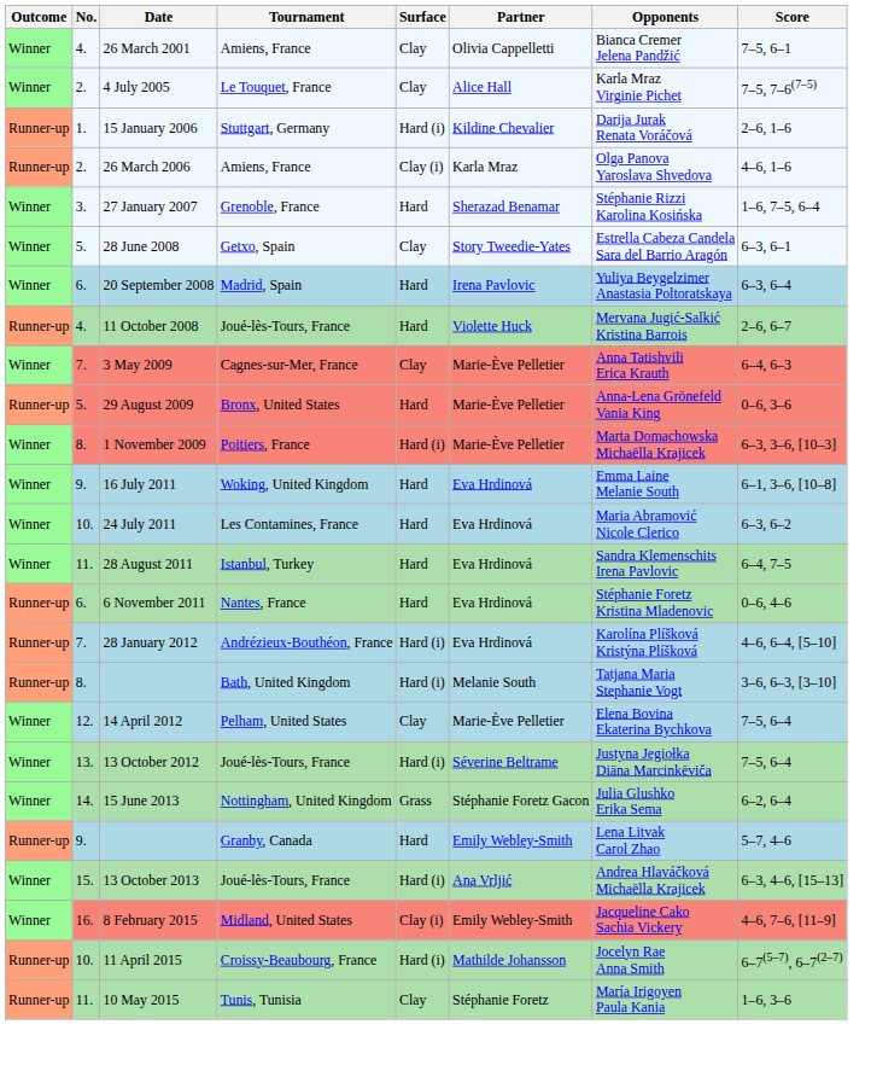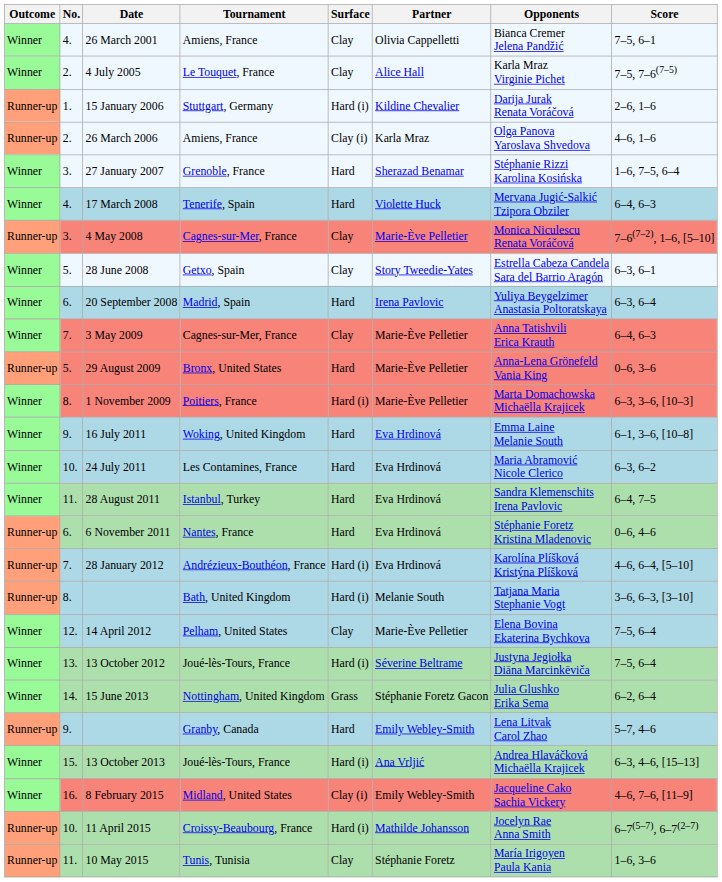 <table class="sortable wikitable" style="font-size:97%;">
 <tr>
 <th>Outcome</th>
 <th>No.</th>
 <th>Date</th>
 <th>Tournament</th>
 <th>Surface</th>
 <th>Partner</th>
 <th>Opponents</th>
 <th>Score</th>
 </tr>
 <tr style="background:#f0f8ff;">
 <td style="background:#98fb98;">Winner</td>
 <td>4.</td>
 <td>26 March 2001</td>
 <td>Amiens, France</td>
 <td>Clay</td>
 <td> Olivia Cappelletti</td>
 <td> Bianca Cremer <br>  <a href='#'>Jelena Pandžić</a></td>
 <td>7–5, 6–1</td>
 </tr>
 <tr style="background:#f0f8ff;">
 <td style="background:#98fb98;">Winner</td>
 <td>2.</td>
 <td>4 July 2005</td>
 <td><a href='#'>Le Touquet</a>, France</td>
 <td>Clay</td>
 <td> <a href='#'>Alice Hall</a></td>
 <td> Karla Mraz <br>  <a href='#'>Virginie Pichet</a></td>
 <td>7–5, 7–6<sup>(7–5)</sup></td>
 </tr>
 <tr style="background:#f0f8ff;">
 <td style="background:#ffa07a;">Runner-up</td>
 <td>1.</td>
 <td>15 January 2006</td>
 <td><a href='#'>Stuttgart</a>, Germany</td>
 <td>Hard (i)</td>
 <td> <a href='#'>Kildine Chevalier</a></td>
 <td> <a href='#'>Darija Jurak</a> <br>  <a href='#'>Renata Voráčová</a></td>
 <td>2–6, 1–6</td>
 </tr>
 <tr style="background:#f0f8ff;">
 <td style="background:#ffa07a;">Runner-up</td>
 <td>2.</td>
 <td>26 March 2006</td>
 <td>Amiens, France</td>
 <td>Clay (i)</td>
 <td> Karla Mraz</td>
 <td> <a href='#'>Olga Panova</a> <br>  <a href='#'>Yaroslava Shvedova</a></td>
 <td>4–6, 1–6</td>
 </tr>
 <tr style="background:#f0f8ff;">
 <td style="background:#98fb98;">Winner</td>
 <td>3.</td>
 <td>27 January 2007</td>
 <td><a href='#'>Grenoble</a>, France</td>
 <td>Hard</td>
 <td> <a href='#'>Sherazad Benamar</a></td>
 <td> <a href='#'>Stéphanie Rizzi</a> <br>  <a href='#'>Karolina Kosińska</a></td>
 <td>1–6, 7–5, 6–4</td>
 </tr>
+<tr style="background:lightblue;">
+<td style="background:#98fb98;">Winner</td>
+<td>4.</td>
+<td>17 March 2008</td>
+<td><a href='#'>Tenerife</a>, Spain</td>
+<td>Hard</td>
+<td> <a href='#'>Violette Huck</a></td>
+<td> <a href='#'>Mervana Jugić-Salkić</a> <br>  <a href='#'>Tzipora Obziler</a></td>
+<td>6–4, 6–3</td>
+</tr>
+<tr style="background:#f88379;">
+<td style="background:#ffa07a;">Runner-up</td>
+<td>3.</td>
+<td>4 May 2008</td>
+<td><a href='#'>Cagnes-sur-Mer</a>, France</td>
+<td>Clay</td>
+<td> <a href='#'>Marie-Ève Pelletier</a></td>
+<td> <a href='#'>Monica Niculescu</a> <br>  <a href='#'>Renata Voráčová</a></td>
+<td>7–6<sup>(7–2)</sup>, 1–6, [5–10]</td>
+</tr>
 <tr style="background:#f0f8ff;">
 <td style="background:#98fb98;">Winner</td>
 <td>5.</td>
 <td>28 June 2008</td>
 <td><a href='#'>Getxo</a>, Spain</td>
 <td>Clay</td>
 <td> <a href='#'>Story Tweedie-Yates</a></td>
 <td> <a href='#'>Estrella Cabeza Candela</a> <br>  <a href='#'>Sara del Barrio Aragón</a></td>
 <td>6–3, 6–1</td>
 </tr>
 <tr style="background:lightblue;">
 <td style="background:#98fb98;">Winner</td>
 <td>6.</td>
 <td>20 September 2008</td>
 <td><a href='#'>Madrid</a>, Spain</td>
 <td>Hard</td>
 <td> <a href='#'>Irena Pavlovic</a></td>
 <td> <a href='#'>Yuliya Beygelzimer</a> <br>  <a href='#'>Anastasia Poltoratskaya</a></td>
 <td>6–3, 6–4</td>
-</tr>
-<tr style="background:#addfad;">
-<td style="background:#ffa07a;">Runner-up</td>
-<td>4.</td>
-<td>11 October 2008</td>
-<td>Joué-lès-Tours, France</td>
-<td>Hard</td>
-<td> <a href='#'>Violette Huck</a></td>
-<td> <a href='#'>Mervana Jugić-Salkić</a> <br>  <a href='#'>Kristina Barrois</a></td>
-<td>2–6, 6–7</td>
 </tr>
 <tr style="background:#f88379;">
 <td style="background:#98fb98;">Winner</td>
 <td>7.</td>
 <td>3 May 2009</td>
 <td>Cagnes-sur-Mer, France</td>
 <td>Clay</td>
 <td> Marie-Ève Pelletier</td>
 <td> <a href='#'>Anna Tatishvili</a> <br>  <a href='#'>Erica Krauth</a></td>
 <td>6–4, 6–3</td>
 </tr>
 <tr style="background:#f88379;">
 <td style="background:#ffa07a;">Runner-up</td>
 <td>5.</td>
 <td>29 August 2009</td>
 <td><a href='#'>Bronx</a>, United States</td>
 <td>Hard</td>
 <td> Marie-Ève Pelletier</td>
 <td> <a href='#'>Anna-Lena Grönefeld</a> <br>  <a href='#'>Vania King</a></td>
 <td>0–6, 3–6</td>
 </tr>
 <tr style="background:#f88379;">
 <td style="background:#98fb98;">Winner</td>
 <td>8.</td>
 <td>1 November 2009</td>
 <td><a href='#'>Poitiers</a>, France</td>
 <td>Hard (i)</td>
 <td> Marie-Ève Pelletier</td>
 <td> <a href='#'>Marta Domachowska</a> <br>  <a href='#'>Michaëlla Krajicek</a></td>
 <td>6–3, 3–6, [10–3]</td>
 </tr>
 <tr style="background:lightblue;">
 <td style="background:#98fb98;">Winner</td>
 <td>9.</td>
 <td>16 July 2011</td>
 <td><a href='#'>Woking</a>, United Kingdom</td>
 <td>Hard</td>
 <td> <a href='#'>Eva Hrdinová</a></td>
 <td> <a href='#'>Emma Laine</a> <br>  <a href='#'>Melanie South</a></td>
 <td>6–1, 3–6, [10–8]</td>
 </tr>
 <tr style="background:lightblue;">
 <td style="background:#98fb98;">Winner</td>
 <td>10.</td>
 <td>24 July 2011</td>
 <td>Les Contamines, France</td>
 <td>Hard</td>
 <td> Eva Hrdinová</td>
 <td> <a href='#'>Maria Abramović</a> <br>  <a href='#'>Nicole Clerico</a></td>
 <td>6–3, 6–2</td>
 </tr>
 <tr style="background:#addfad;">
 <td style="background:#98fb98;">Winner</td>
 <td>11.</td>
 <td>28 August 2011</td>
 <td><a href='#'>Istanbul</a>, Turkey</td>
 <td>Hard</td>
 <td> Eva Hrdinová</td>
 <td> <a href='#'>Sandra Klemenschits</a> <br>  <a href='#'>Irena Pavlovic</a></td>
 <td>6–4, 7–5</td>
 </tr>
 <tr style="background:#addfad;">
 <td style="background:#ffa07a;">Runner-up</td>
 <td>6.</td>
 <td>6 November 2011</td>
 <td><a href='#'>Nantes</a>, France</td>
 <td>Hard</td>
 <td> Eva Hrdinová</td>
 <td> <a href='#'>Stéphanie Foretz</a> <br>  <a href='#'>Kristina Mladenovic</a></td>
 <td>0–6, 4–6</td>
 </tr>
 <tr style="background:lightblue;">
 <td style="background:#ffa07a;">Runner-up</td>
 <td>7.</td>
 <td>28 January 2012</td>
 <td><a href='#'>Andrézieux-Bouthéon</a>, France</td>
 <td>Hard (i)</td>
 <td> Eva Hrdinová</td>
 <td> <a href='#'>Karolína Plíšková</a> <br>  <a href='#'>Kristýna Plíšková</a></td>
 <td>4–6, 6–4, [5–10]</td>
 </tr>
 <tr style="background:lightblue;">
 <td style="background:#ffa07a;">Runner-up</td>
 <td>8.</td>
 <td></td>
 <td><a href='#'>Bath</a>, United Kingdom</td>
 <td>Hard (i)</td>
 <td> Melanie South</td>
 <td> <a href='#'>Tatjana Maria</a> <br>  <a href='#'>Stephanie Vogt</a></td>
 <td>3–6, 6–3, [3–10]</td>
 </tr>
 <tr style="background:lightblue;">
 <td style="background:#98fb98;">Winner</td>
 <td>12.</td>
 <td>14 April 2012</td>
 <td><a href='#'>Pelham</a>, United States</td>
 <td>Clay</td>
 <td> Marie-Ève Pelletier</td>
 <td> <a href='#'>Elena Bovina</a> <br>  <a href='#'>Ekaterina Bychkova</a></td>
 <td>7–5, 6–4</td>
 </tr>
 <tr style="background:#addfad;">
 <td style="background:#98fb98;">Winner</td>
 <td>13.</td>
 <td>13 October 2012</td>
 <td>Joué-lès-Tours, France</td>
 <td>Hard (i)</td>
 <td> <a href='#'>Séverine Beltrame</a></td>
 <td> <a href='#'>Justyna Jegiołka</a> <br>  <a href='#'>Diāna Marcinkēviča</a></td>
 <td>7–5, 6–4</td>
 </tr>
 <tr style="background:#addfad;">
 <td style="background:#98fb98;">Winner</td>
 <td>14.</td>
 <td>15 June 2013</td>
 <td><a href='#'>Nottingham</a>, United Kingdom</td>
 <td>Grass</td>
 <td> Stéphanie Foretz Gacon</td>
 <td> <a href='#'>Julia Glushko</a> <br>  <a href='#'>Erika Sema</a></td>
 <td>6–2, 6–4</td>
 </tr>
 <tr style="background:lightblue;">
 <td style="background:#ffa07a;">Runner-up</td>
 <td>9.</td>
 <td></td>
 <td><a href='#'>Granby</a>, Canada</td>
 <td>Hard</td>
 <td> <a href='#'>Emily Webley-Smith</a></td>
 <td> <a href='#'>Lena Litvak</a>  <br>  <a href='#'>Carol Zhao</a></td>
 <td>5–7, 4–6</td>
 </tr>
 <tr style="background:#addfad;">
 <td style="background:#98fb98;">Winner</td>
 <td>15.</td>
 <td>13 October 2013</td>
 <td>Joué-lès-Tours, France</td>
 <td>Hard (i)</td>
 <td> <a href='#'>Ana Vrljić</a></td>
 <td> <a href='#'>Andrea Hlaváčková</a> <br>  <a href='#'>Michaëlla Krajicek</a></td>
 <td>6–3, 4–6, [15–13]</td>
 </tr>
 <tr style="background:#f88379;">
 <td style="background:#98fb98;">Winner</td>
 <td>16.</td>
 <td>8 February 2015</td>
 <td><a href='#'>Midland</a>, United States</td>
 <td>Clay (i)</td>
 <td> Emily Webley-Smith</td>
 <td> <a href='#'>Jacqueline Cako</a> <br>  <a href='#'>Sachia Vickery</a></td>
 <td>4–6, 7–6, [11–9]</td>
 </tr>
 <tr style="background:#addfad;">
 <td style="background:#ffa07a;">Runner-up</td>
 <td>10.</td>
 <td>11 April 2015</td>
 <td><a href='#'>Croissy-Beaubourg</a>, France</td>
 <td>Hard (i)</td>
 <td> <a href='#'>Mathilde Johansson</a></td>
 <td> <a href='#'>Jocelyn Rae</a> <br>  <a href='#'>Anna Smith</a></td>
 <td>6–7<sup>(5–7)</sup>, 6–7<sup>(2–7)</sup></td>
 </tr>
 <tr style="background:#addfad;">
 <td style="background:#ffa07a;">Runner-up</td>
 <td>11.</td>
 <td>10 May 2015</td>
 <td><a href='#'>Tunis</a>, Tunisia</td>
 <td>Clay</td>
 <td> Stéphanie Foretz</td>
 <td> <a href='#'>María Irigoyen</a> <br>  <a href='#'>Paula Kania</a></td>
 <td>1–6, 3–6</td>
 </tr>
 </table>
